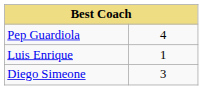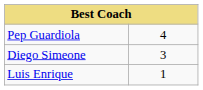 <table class="wikitable" align="center">
 <tr>
 <th style="background-color: #eedd82" colspan="2">Best Coach</th>
 </tr>
 <tr>
 <td width="150"> <a href='#'>Pep Guardiola</a></td>
 <td width="80" align="center">4</td>
 </tr>
 <tr>
+<td> <a href='#'>Diego Simeone</a></td>
+<td align="center">3</td>
+</tr>
+<tr>
 <td> <a href='#'>Luis Enrique</a></td>
 <td align="center">1</td>
 </tr>
-<tr>
-<td> <a href='#'>Diego Simeone</a></td>
-<td align="center">3</td>
-</tr>
 </table>
